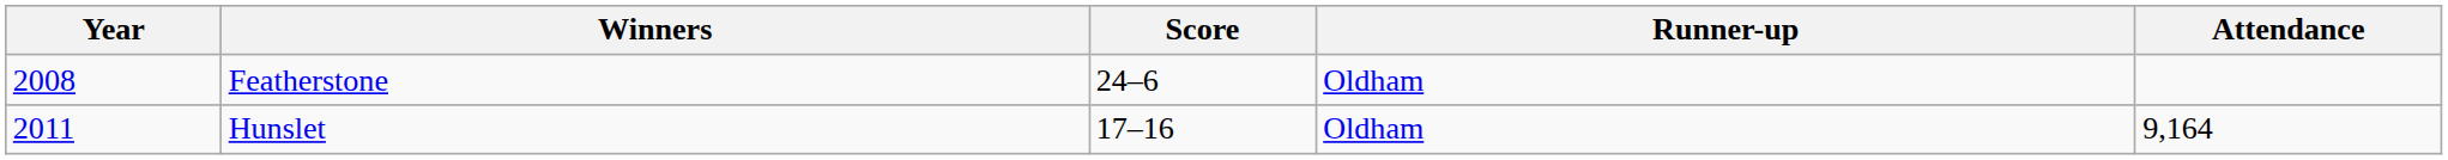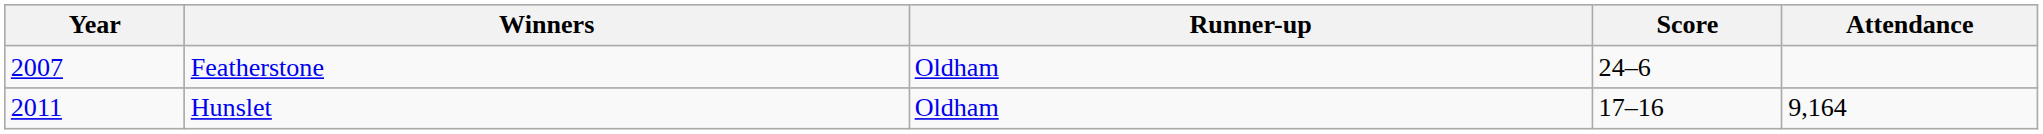 <table class="wikitable">
 <tr>
 <th width=1%>Year</th>
 <th width=5%>Winners</th>
+<th width=5%>Runner-up</th>
 <th width=1%>Score</th>
-<th width=5%>Runner-up</th>
 <th width=1%>Attendance</th>
 </tr>
 <tr>
-<td><a href='#'>2008</a></td>
+<td><a href='#'>2007</a></td>
 <td> <a href='#'>Featherstone</a></td>
+<td> <a href='#'>Oldham</a></td>
 <td>24–6</td>
-<td> <a href='#'>Oldham</a></td>
 <td></td>
 </tr>
 <tr>
 <td><a href='#'>2011</a></td>
 <td> <a href='#'>Hunslet</a></td>
+<td> <a href='#'>Oldham</a></td>
 <td>17–16</td>
-<td> <a href='#'>Oldham</a></td>
 <td>9,164</td>
 </tr>
 </table>
